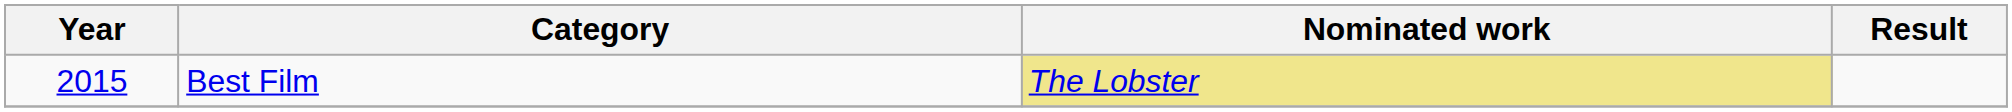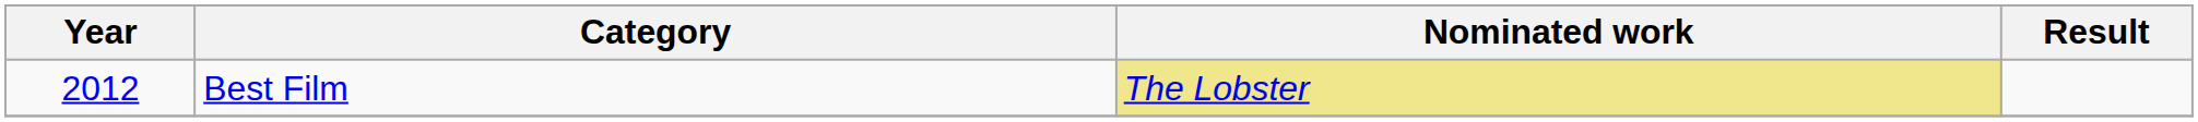 <table class=wikitable>
 <tr>
 <th scope="col" style="width:5em;">Year</th>
 <th scope="col" style="width:26em;">Category</th>
 <th scope="col" style="width:25em;">Nominated work</th>
 <th scope="col" style="width:5em;">Result</th>
 </tr>
 <tr>
-<td style="text-align:center;"><a href='#'>2015</a></td>
+<td style="text-align:center;"><a href='#'>2012</a></td>
 <td><a href='#'>Best Film</a></td>
 <td style="background: khaki;"><em><a href='#'>The Lobster</a></em></td>
 <td></td>
 </tr>
 <tr>
 </tr>
 </table>
